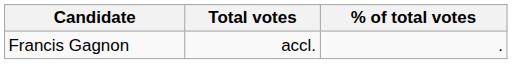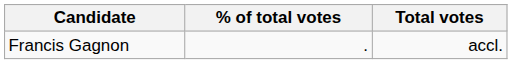 <table style="width:475px;" class="wikitable">
 <tr bgcolor="#EEEEEE">
 <th align="left">Candidate</th>
+<th align="right">% of total votes</th>
 <th align="right">Total votes</th>
-<th align="right">% of total votes</th>
 </tr>
 <tr>
 <td align="left">Francis Gagnon</td>
+<td align="right">.</td>
 <td align="right">accl.</td>
-<td align="right">.</td>
 </tr>
 </table>
